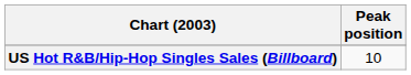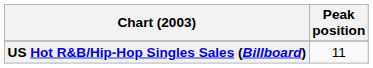 <table class="wikitable sortable plainrowheaders" style="text-align:center">
 <tr>
 <th scope="col">Chart (2003)</th>
 <th scope="col">Peak<br>position</th>
 </tr>
 <tr>
 </tr>
 <tr>
 </tr>
 <tr>
 </tr>
 <tr>
 <th scope="row">US <a href='#'>Hot R&B/Hip-Hop Singles Sales</a> (<em><a href='#'>Billboard</a></em>)</th>
-<td>10</td>
+<td>11</td>
 </tr>
 </table>
